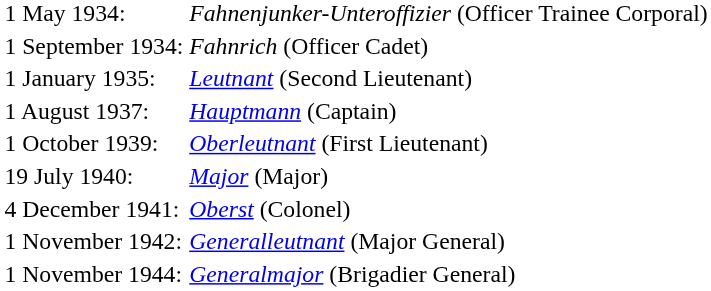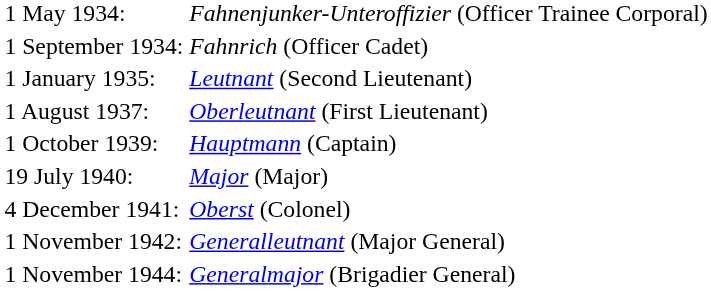 <table>
 <tr>
 <td>1 May 1934:</td>
 <td><em>Fahnenjunker-Unteroffizier</em> (Officer Trainee Corporal)</td>
 </tr>
 <tr>
 <td>1 September 1934:</td>
 <td><em>Fahnrich</em> (Officer Cadet)</td>
 </tr>
 <tr>
 <td>1 January 1935:</td>
 <td><em><a href='#'>Leutnant</a></em> (Second Lieutenant)</td>
 </tr>
 <tr>
 <td>1 August 1937:</td>
-<td><em><a href='#'>Hauptmann</a></em> (Captain)</td>
+<td><em><a href='#'>Oberleutnant</a></em> (First Lieutenant)</td>
 </tr>
 <tr>
 <td>1 October 1939:</td>
-<td><em><a href='#'>Oberleutnant</a></em> (First Lieutenant)</td>
+<td><em><a href='#'>Hauptmann</a></em> (Captain)</td>
 </tr>
 <tr>
 <td>19 July 1940:</td>
 <td><em><a href='#'>Major</a></em> (Major)</td>
 </tr>
 <tr>
 <td>4 December 1941:</td>
 <td><em><a href='#'>Oberst</a></em> (Colonel)</td>
 </tr>
 <tr>
 <td>1 November 1942:</td>
 <td><em><a href='#'>Generalleutnant</a></em> (Major General)</td>
 </tr>
 <tr>
 <td>1 November 1944:</td>
 <td><em><a href='#'>Generalmajor</a></em> (Brigadier General)</td>
 </tr>
 </table>
